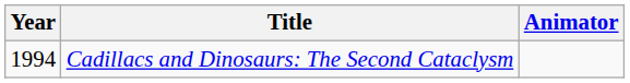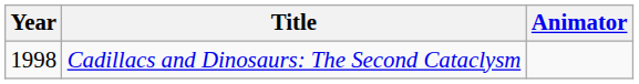 <table class="wikitable">
 <tr>
 <th>Year</th>
 <th>Title</th>
 <th><a href='#'>Animator</a></th>
 </tr>
 <tr>
-<td>1994</td>
+<td>1998</td>
 <td><em><a href='#'>Cadillacs and Dinosaurs: The Second Cataclysm</a></em></td>
 <td></td>
 </tr>
 </table>
